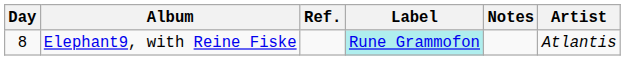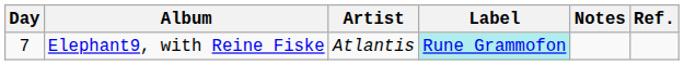 <table class="wikitable">
 <tr>
 <th>Day</th>
 <th>Album</th>
-<th>Ref.</th>
+<th>Artist</th>
 <th>Label</th>
 <th>Notes</th>
-<th>Artist</th>
+<th>Ref.</th>
 </tr>
 <tr>
-<td rowspan="1" style="text-align:center;">8</td>
+<td rowspan="1" style="text-align:center;">7</td>
 <td><a href='#'>Elephant9</a>, with <a href='#'>Reine Fiske</a></td>
-<td style="text-align:center;"></td>
+<td><em>Atlantis</em></td>
 <td style="background: paleturquoise;"><a href='#'>Rune Grammofon</a></td>
 <td></td>
-<td><em>Atlantis</em></td>
+<td style="text-align:center;"></td>
 </tr>
 </table>
